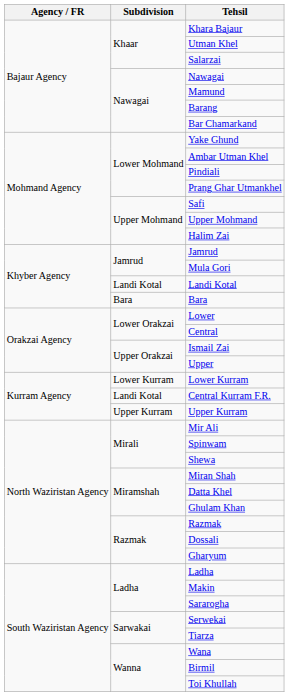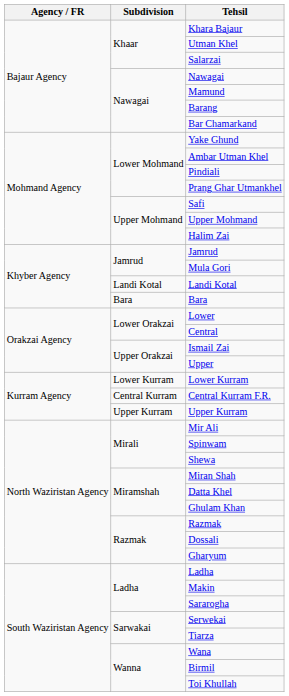 <table class="wikitable">
 <tr>
 <th>Agency / FR</th>
 <th>Subdivision</th>
 <th>Tehsil</th>
 </tr>
 <tr>
 <td rowspan=7>Bajaur Agency</td>
 <td rowspan=3>Khaar</td>
 <td><a href='#'>Khara Bajaur</a></td>
 </tr>
 <tr>
 <td><a href='#'>Utman Khel</a></td>
 </tr>
 <tr>
 <td><a href='#'>Salarzai</a></td>
 </tr>
 <tr>
 <td rowspan=4>Nawagai</td>
 <td><a href='#'>Nawagai</a></td>
 </tr>
 <tr>
 <td><a href='#'>Mamund</a></td>
 </tr>
 <tr>
 <td><a href='#'>Barang</a></td>
 </tr>
 <tr>
 <td><a href='#'>Bar Chamarkand</a></td>
 </tr>
 <tr>
 <td rowspan=7>Mohmand Agency</td>
 <td rowspan=4>Lower Mohmand</td>
 <td><a href='#'>Yake Ghund</a></td>
 </tr>
 <tr>
 <td><a href='#'>Ambar Utman Khel</a></td>
 </tr>
 <tr>
 <td><a href='#'>Pindiali</a></td>
 </tr>
 <tr>
 <td><a href='#'>Prang Ghar Utmankhel</a></td>
 </tr>
 <tr>
 <td rowspan=3>Upper Mohmand</td>
 <td><a href='#'>Safi</a></td>
 </tr>
 <tr>
 <td><a href='#'>Upper Mohmand</a></td>
 </tr>
 <tr>
 <td><a href='#'>Halim Zai</a></td>
 </tr>
 <tr>
 <td rowspan=4>Khyber Agency</td>
 <td rowspan=2>Jamrud</td>
 <td><a href='#'>Jamrud</a></td>
 </tr>
 <tr>
 <td><a href='#'>Mula Gori</a></td>
 </tr>
 <tr>
 <td>Landi Kotal</td>
 <td><a href='#'>Landi Kotal</a></td>
 </tr>
 <tr>
 <td>Bara</td>
 <td><a href='#'>Bara</a></td>
 </tr>
 <tr>
 <td rowspan=4>Orakzai Agency</td>
 <td rowspan=2>Lower Orakzai</td>
 <td><a href='#'>Lower</a></td>
 </tr>
 <tr>
 <td><a href='#'>Central</a></td>
 </tr>
 <tr>
 <td rowspan=2>Upper Orakzai</td>
 <td><a href='#'>Ismail Zai</a></td>
 </tr>
 <tr>
 <td><a href='#'>Upper</a></td>
 </tr>
 <tr>
 <td rowspan=3>Kurram Agency</td>
 <td>Lower Kurram</td>
 <td><a href='#'>Lower Kurram</a></td>
 </tr>
 <tr>
-<td>Landi Kotal</td>
+<td>Central Kurram</td>
 <td><a href='#'>Central Kurram F.R.</a></td>
 </tr>
 <tr>
 <td>Upper Kurram</td>
 <td><a href='#'>Upper Kurram</a></td>
 </tr>
 <tr>
 <td rowspan=9>North Waziristan Agency</td>
 <td rowspan=3>Mirali</td>
 <td><a href='#'>Mir Ali</a></td>
 </tr>
 <tr>
 <td><a href='#'>Spinwam</a></td>
 </tr>
 <tr>
 <td><a href='#'>Shewa</a></td>
 </tr>
 <tr>
 <td rowspan=3>Miramshah</td>
 <td><a href='#'>Miran Shah</a></td>
 </tr>
 <tr>
 <td><a href='#'>Datta Khel</a></td>
 </tr>
 <tr>
 <td><a href='#'>Ghulam Khan</a></td>
 </tr>
 <tr>
 <td rowspan=3>Razmak</td>
 <td><a href='#'>Razmak</a></td>
 </tr>
 <tr>
 <td><a href='#'>Dossali</a></td>
 </tr>
 <tr>
 <td><a href='#'>Gharyum</a></td>
 </tr>
 <tr>
 <td rowspan=8>South Waziristan Agency</td>
 <td rowspan=3>Ladha</td>
 <td><a href='#'>Ladha</a></td>
 </tr>
 <tr>
 <td><a href='#'>Makin</a></td>
 </tr>
 <tr>
 <td><a href='#'>Sararogha</a></td>
 </tr>
 <tr>
 <td rowspan=2>Sarwakai</td>
 <td><a href='#'>Serwekai</a></td>
 </tr>
 <tr>
 <td><a href='#'>Tiarza</a></td>
 </tr>
 <tr>
 <td rowspan=3>Wanna</td>
 <td><a href='#'>Wana</a></td>
 </tr>
 <tr>
 <td><a href='#'>Birmil</a></td>
 </tr>
 <tr>
 <td><a href='#'>Toi Khullah</a></td>
 </tr>
 </table>
